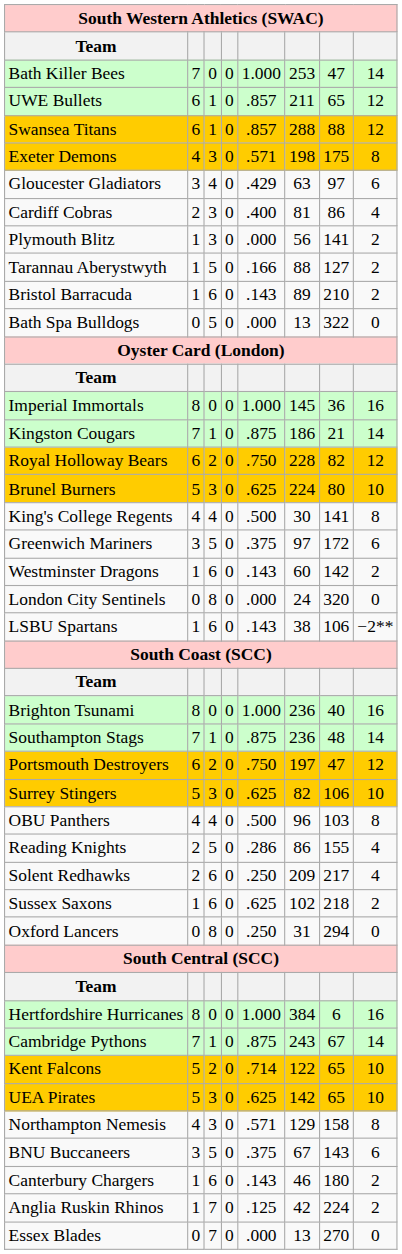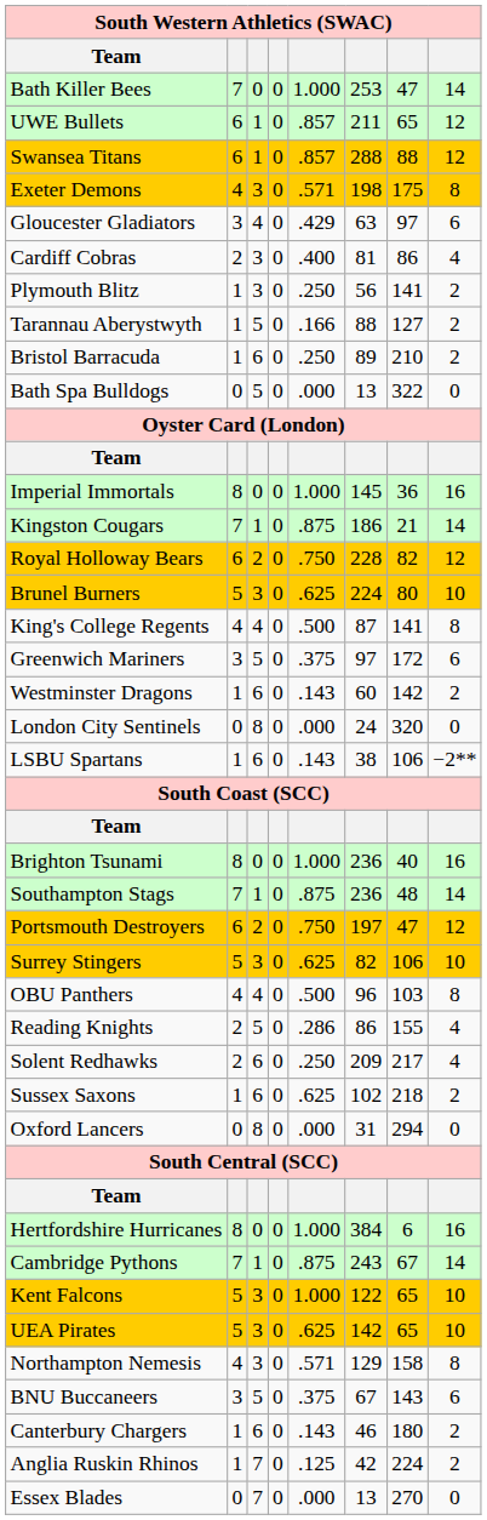 <table class="wikitable">
 <tr style="background:#fcc;">
 <td colspan="8" style="text-align:center;"><strong>South Western Athletics (SWAC)</strong></td>
 </tr>
 <tr style="background:#efefef;">
 <th>Team</th>
 <th></th>
 <th></th>
 <th></th>
 <th></th>
 <th></th>
 <th></th>
 <th></th>
 </tr>
 <tr style="text-align:center; background:#cfc;">
 <td align="left">Bath Killer Bees</td>
 <td>7</td>
 <td>0</td>
 <td>0</td>
 <td>1.000</td>
 <td>253</td>
 <td>47</td>
 <td>14</td>
 </tr>
 <tr style="text-align:center; background:#cfc;">
 <td align="left">UWE Bullets</td>
 <td>6</td>
 <td>1</td>
 <td>0</td>
 <td>.857</td>
 <td>211</td>
 <td>65</td>
 <td>12</td>
 </tr>
 <tr style="text-align:center; background:#FFCC00;">
 <td align="left">Swansea Titans</td>
 <td>6</td>
 <td>1</td>
 <td>0</td>
 <td>.857</td>
 <td>288</td>
 <td>88</td>
 <td>12</td>
 </tr>
 <tr style="text-align:center; background:#FFCC00;">
 <td align="left">Exeter Demons</td>
 <td>4</td>
 <td>3</td>
 <td>0</td>
 <td>.571</td>
 <td>198</td>
 <td>175</td>
 <td>8</td>
 </tr>
 <tr style="text-align:center;">
 <td align="left">Gloucester Gladiators</td>
 <td>3</td>
 <td>4</td>
 <td>0</td>
 <td>.429</td>
 <td>63</td>
 <td>97</td>
 <td>6</td>
 </tr>
 <tr style="text-align:center;">
 <td align="left">Cardiff Cobras</td>
 <td>2</td>
 <td>3</td>
 <td>0</td>
 <td>.400</td>
 <td>81</td>
 <td>86</td>
 <td>4</td>
 </tr>
 <tr style="text-align:center;">
 <td align="left">Plymouth Blitz</td>
 <td>1</td>
 <td>3</td>
 <td>0</td>
-<td>.000</td>
+<td>.250</td>
 <td>56</td>
 <td>141</td>
 <td>2</td>
 </tr>
 <tr style="text-align:center;">
 <td align="left">Tarannau Aberystwyth</td>
 <td>1</td>
 <td>5</td>
 <td>0</td>
 <td>.166</td>
 <td>88</td>
 <td>127</td>
 <td>2</td>
 </tr>
 <tr style="text-align:center;">
 <td align="left">Bristol Barracuda</td>
 <td>1</td>
 <td>6</td>
 <td>0</td>
-<td>.143</td>
+<td>.250</td>
 <td>89</td>
 <td>210</td>
 <td>2</td>
 </tr>
 <tr style="text-align:center;">
 <td align="left">Bath Spa Bulldogs</td>
 <td>0</td>
 <td>5</td>
 <td>0</td>
 <td>.000</td>
 <td>13</td>
 <td>322</td>
 <td>0</td>
 </tr>
 <tr style="background:#fcc;">
 <td colspan="8" style="text-align:center;"><strong>Oyster Card (London)</strong></td>
 </tr>
 <tr style="background:#efefef;">
 <th>Team</th>
 <th></th>
 <th></th>
 <th></th>
 <th></th>
 <th></th>
 <th></th>
 <th></th>
 </tr>
 <tr style="text-align:center; background:#cfc;">
 <td align="left">Imperial Immortals</td>
 <td>8</td>
 <td>0</td>
 <td>0</td>
 <td>1.000</td>
 <td>145</td>
 <td>36</td>
 <td>16</td>
 </tr>
 <tr style="text-align:center; background:#cfc;">
 <td align="left">Kingston Cougars</td>
 <td>7</td>
 <td>1</td>
 <td>0</td>
 <td>.875</td>
 <td>186</td>
 <td>21</td>
 <td>14</td>
 </tr>
 <tr style="text-align:center; background:#FFCC00;">
 <td align="left">Royal Holloway Bears</td>
 <td>6</td>
 <td>2</td>
 <td>0</td>
 <td>.750</td>
 <td>228</td>
 <td>82</td>
 <td>12</td>
 </tr>
 <tr style="text-align:center; background:#FFCC00;">
 <td align="left">Brunel Burners</td>
 <td>5</td>
 <td>3</td>
 <td>0</td>
 <td>.625</td>
 <td>224</td>
 <td>80</td>
 <td>10</td>
 </tr>
 <tr style="text-align:center;">
 <td align="left">King's College Regents</td>
 <td>4</td>
 <td>4</td>
 <td>0</td>
 <td>.500</td>
-<td>30</td>
+<td>87</td>
 <td>141</td>
 <td>8</td>
 </tr>
 <tr style="text-align:center;">
 <td align="left">Greenwich Mariners</td>
 <td>3</td>
 <td>5</td>
 <td>0</td>
 <td>.375</td>
 <td>97</td>
 <td>172</td>
 <td>6</td>
 </tr>
 <tr style="text-align:center;">
 <td align="left">Westminster Dragons</td>
 <td>1</td>
 <td>6</td>
 <td>0</td>
 <td>.143</td>
 <td>60</td>
 <td>142</td>
 <td>2</td>
 </tr>
 <tr style="text-align:center;">
 <td align="left">London City Sentinels</td>
 <td>0</td>
 <td>8</td>
 <td>0</td>
 <td>.000</td>
 <td>24</td>
 <td>320</td>
 <td>0</td>
 </tr>
 <tr style="text-align:center;">
 <td align="left">LSBU Spartans</td>
 <td>1</td>
 <td>6</td>
 <td>0</td>
 <td>.143</td>
 <td>38</td>
 <td>106</td>
 <td>−2**</td>
 </tr>
 <tr style="background:#fcc;">
 <td colspan="8" style="text-align:center;"><strong>South Coast (SCC)</strong></td>
 </tr>
 <tr style="background:#efefef;">
 <th>Team</th>
 <th></th>
 <th></th>
 <th></th>
 <th></th>
 <th></th>
 <th></th>
 <th></th>
 </tr>
 <tr style="text-align:center; background:#cfc;">
 <td align="left">Brighton Tsunami</td>
 <td>8</td>
 <td>0</td>
 <td>0</td>
 <td>1.000</td>
 <td>236</td>
 <td>40</td>
 <td>16</td>
 </tr>
 <tr style="text-align:center; background:#cfc;">
 <td align="left">Southampton Stags</td>
 <td>7</td>
 <td>1</td>
 <td>0</td>
 <td>.875</td>
 <td>236</td>
 <td>48</td>
 <td>14</td>
 </tr>
 <tr style="text-align:center; background:#FFCC00;">
 <td align="left">Portsmouth Destroyers</td>
 <td>6</td>
 <td>2</td>
 <td>0</td>
 <td>.750</td>
 <td>197</td>
 <td>47</td>
 <td>12</td>
 </tr>
 <tr style="text-align:center; background:#FFCC00;">
 <td align="left">Surrey Stingers</td>
 <td>5</td>
 <td>3</td>
 <td>0</td>
 <td>.625</td>
 <td>82</td>
 <td>106</td>
 <td>10</td>
 </tr>
 <tr style="text-align:center;">
 <td align="left">OBU Panthers</td>
 <td>4</td>
 <td>4</td>
 <td>0</td>
 <td>.500</td>
 <td>96</td>
 <td>103</td>
 <td>8</td>
 </tr>
 <tr style="text-align:center;">
 <td align="left">Reading Knights</td>
 <td>2</td>
 <td>5</td>
 <td>0</td>
 <td>.286</td>
 <td>86</td>
 <td>155</td>
 <td>4</td>
 </tr>
 <tr style="text-align:center;">
 <td align="left">Solent Redhawks</td>
 <td>2</td>
 <td>6</td>
 <td>0</td>
 <td>.250</td>
 <td>209</td>
 <td>217</td>
 <td>4</td>
 </tr>
 <tr style="text-align:center;">
 <td align="left">Sussex Saxons</td>
 <td>1</td>
 <td>6</td>
 <td>0</td>
 <td>.625</td>
 <td>102</td>
 <td>218</td>
 <td>2</td>
 </tr>
 <tr style="text-align:center;">
 <td align="left">Oxford Lancers</td>
 <td>0</td>
 <td>8</td>
 <td>0</td>
-<td>.250</td>
+<td>.000</td>
 <td>31</td>
 <td>294</td>
 <td>0</td>
 </tr>
 <tr style="background:#fcc;">
 <td colspan="8" style="text-align:center;"><strong>South Central (SCC)</strong></td>
 </tr>
 <tr style="background:#efefef;">
 <th>Team</th>
 <th></th>
 <th></th>
 <th></th>
 <th></th>
 <th></th>
 <th></th>
 <th></th>
 </tr>
 <tr style="text-align:center; background:#cfc;">
 <td align="left">Hertfordshire Hurricanes</td>
 <td>8</td>
 <td>0</td>
 <td>0</td>
 <td>1.000</td>
 <td>384</td>
 <td>6</td>
 <td>16</td>
 </tr>
 <tr style="text-align:center; background:#cfc;">
 <td align="left">Cambridge Pythons</td>
 <td>7</td>
 <td>1</td>
 <td>0</td>
 <td>.875</td>
 <td>243</td>
 <td>67</td>
 <td>14</td>
 </tr>
 <tr style="text-align:center; background:#FFCC00;">
 <td align="left">Kent Falcons</td>
 <td>5</td>
-<td>2</td>
+<td>3</td>
 <td>0</td>
-<td>.714</td>
+<td>1.000</td>
 <td>122</td>
 <td>65</td>
 <td>10</td>
 </tr>
 <tr style="text-align:center; background:#FFCC00;">
 <td align="left">UEA Pirates</td>
 <td>5</td>
 <td>3</td>
 <td>0</td>
 <td>.625</td>
 <td>142</td>
 <td>65</td>
 <td>10</td>
 </tr>
 <tr style="text-align:center;">
 <td align="left">Northampton Nemesis</td>
 <td>4</td>
 <td>3</td>
 <td>0</td>
 <td>.571</td>
 <td>129</td>
 <td>158</td>
 <td>8</td>
 </tr>
 <tr style="text-align:center;">
 <td align="left">BNU Buccaneers</td>
 <td>3</td>
 <td>5</td>
 <td>0</td>
 <td>.375</td>
 <td>67</td>
 <td>143</td>
 <td>6</td>
 </tr>
 <tr style="text-align:center;">
 <td align="left">Canterbury Chargers</td>
 <td>1</td>
 <td>6</td>
 <td>0</td>
 <td>.143</td>
 <td>46</td>
 <td>180</td>
 <td>2</td>
 </tr>
 <tr style="text-align:center;">
 <td align="left">Anglia Ruskin Rhinos</td>
 <td>1</td>
 <td>7</td>
 <td>0</td>
 <td>.125</td>
 <td>42</td>
 <td>224</td>
 <td>2</td>
 </tr>
 <tr style="text-align:center;">
 <td align="left">Essex Blades</td>
 <td>0</td>
 <td>7</td>
 <td>0</td>
 <td>.000</td>
 <td>13</td>
 <td>270</td>
 <td>0</td>
 </tr>
 </table>
